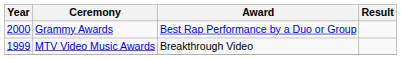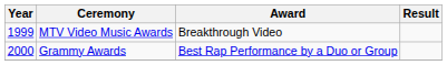 <table class="wikitable plainrowheaders">
 <tr>
 <th>Year</th>
 <th>Ceremony</th>
 <th>Award</th>
 <th>Result</th>
 </tr>
 <tr>
+<td><a href='#'>1999</a></td>
+<td><a href='#'>MTV Video Music Awards</a></td>
+<td>Breakthrough Video</td>
+<td></td>
+</tr>
+<tr>
 <td><a href='#'>2000</a></td>
 <td><a href='#'>Grammy Awards</a></td>
 <td><a href='#'>Best Rap Performance by a Duo or Group</a></td>
 <td></td>
 </tr>
 <tr>
-<td><a href='#'>1999</a></td>
-<td><a href='#'>MTV Video Music Awards</a></td>
-<td>Breakthrough Video</td>
-<td></td>
-</tr>
-<tr>
 </tr>
 </table>
